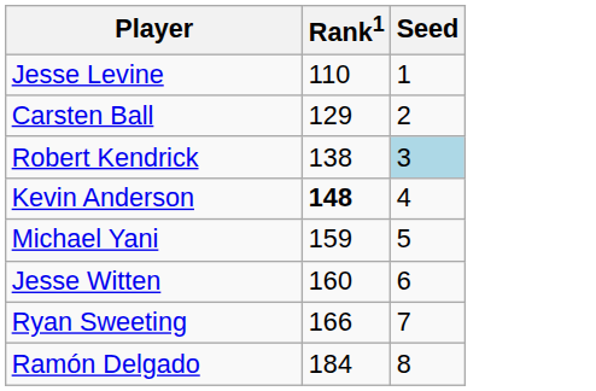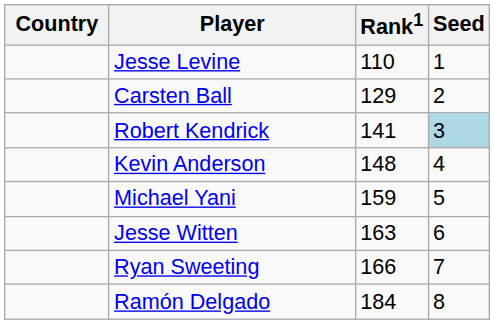 <table class="sortable wikitable">
 <tr>
+<th width="70">Country</th>
 <th width="175">Player</th>
 <th>Rank<sup>1</sup></th>
 <th>Seed</th>
 </tr>
 <tr>
+<td></td>
 <td><a href='#'>Jesse Levine</a></td>
 <td>110</td>
 <td>1</td>
 </tr>
 <tr>
+<td></td>
 <td><a href='#'>Carsten Ball</a></td>
 <td>129</td>
 <td>2</td>
 </tr>
 <tr>
+<td></td>
 <td><a href='#'>Robert Kendrick</a></td>
-<td>138</td>
+<td>141</td>
 <td style="background: lightblue;">3</td>
 </tr>
 <tr>
+<td></td>
 <td><a href='#'>Kevin Anderson</a></td>
-<td><strong>148</strong></td>
+<td>148</td>
 <td>4</td>
 </tr>
 <tr>
+<td></td>
 <td><a href='#'>Michael Yani</a></td>
 <td>159</td>
 <td>5</td>
 </tr>
 <tr>
+<td></td>
 <td><a href='#'>Jesse Witten</a></td>
-<td>160</td>
+<td>163</td>
 <td>6</td>
 </tr>
 <tr>
+<td></td>
 <td><a href='#'>Ryan Sweeting</a></td>
 <td>166</td>
 <td>7</td>
 </tr>
 <tr>
+<td></td>
 <td><a href='#'>Ramón Delgado</a></td>
 <td>184</td>
 <td>8</td>
 </tr>
 </table>
